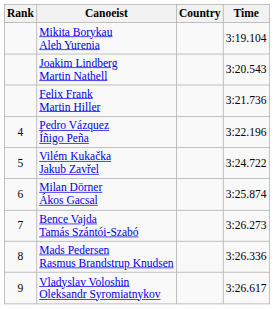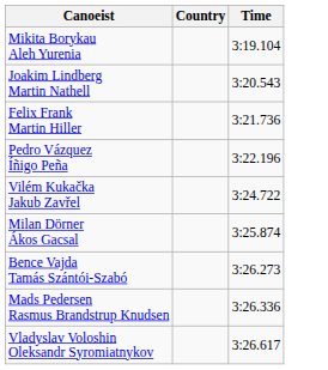 <table class="wikitable sortable" style="text-align:center">
 <tr>
-<th>Rank</th>
 <th>Canoeist</th>
 <th>Country</th>
 <th>Time</th>
 </tr>
 <tr>
-<td></td>
 <td align="left"><a href='#'>Mikita Borykau</a><br><a href='#'>Aleh Yurenia</a></td>
 <td align="left"></td>
 <td>3:19.104</td>
 </tr>
 <tr>
-<td></td>
 <td align="left"><a href='#'>Joakim Lindberg</a><br><a href='#'>Martin Nathell</a></td>
 <td align="left"></td>
 <td>3:20.543</td>
 </tr>
 <tr>
-<td></td>
 <td align="left"><a href='#'>Felix Frank</a><br><a href='#'>Martin Hiller</a></td>
 <td align="left"></td>
 <td>3:21.736</td>
 </tr>
 <tr>
-<td>4</td>
 <td align="left"><a href='#'>Pedro Vázquez</a><br><a href='#'>Íñigo Peña</a></td>
 <td align="left"></td>
 <td>3:22.196</td>
 </tr>
 <tr>
-<td>5</td>
 <td align="left"><a href='#'>Vilém Kukačka</a><br><a href='#'>Jakub Zavřel</a></td>
 <td align="left"></td>
 <td>3:24.722</td>
 </tr>
 <tr>
-<td>6</td>
 <td align="left"><a href='#'>Milan Dörner</a><br><a href='#'>Ákos Gacsal</a></td>
 <td align="left"></td>
 <td>3:25.874</td>
 </tr>
 <tr>
-<td>7</td>
 <td align="left"><a href='#'>Bence Vajda</a><br><a href='#'>Tamás Szántói-Szabó</a></td>
 <td align="left"></td>
 <td>3:26.273</td>
 </tr>
 <tr>
-<td>8</td>
 <td align="left"><a href='#'>Mads Pedersen</a><br><a href='#'>Rasmus Brandstrup Knudsen</a></td>
 <td align="left"></td>
 <td>3:26.336</td>
 </tr>
 <tr>
-<td>9</td>
 <td align="left"><a href='#'>Vladyslav Voloshin</a><br><a href='#'>Oleksandr Syromiatnykov</a></td>
 <td align="left"></td>
 <td>3:26.617</td>
 </tr>
 </table>
